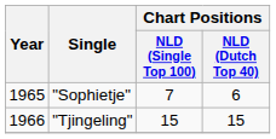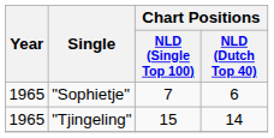 <table class="wikitable" style="text-align:center;">
 <tr>
 <th rowspan="2">Year</th>
 <th rowspan="2">Single</th>
 <th colspan="3">Chart Positions</th>
 </tr>
 <tr style="font-size:small;">
 <th width="60"><a href='#'>NLD <br>(Single Top 100)</a><br></th>
 <th width="60"><a href='#'>NLD <br>(Dutch Top 40)</a><br></th>
 </tr>
 <tr>
 <td>1965</td>
 <td align="left">"Sophietje"</td>
 <td>7</td>
 <td>6</td>
 </tr>
 <tr>
-<td>1966</td>
+<td>1965</td>
 <td align="left">"Tjingeling"</td>
 <td>15</td>
-<td>15</td>
+<td>14</td>
 </tr>
 <tr>
 </tr>
 </table>
